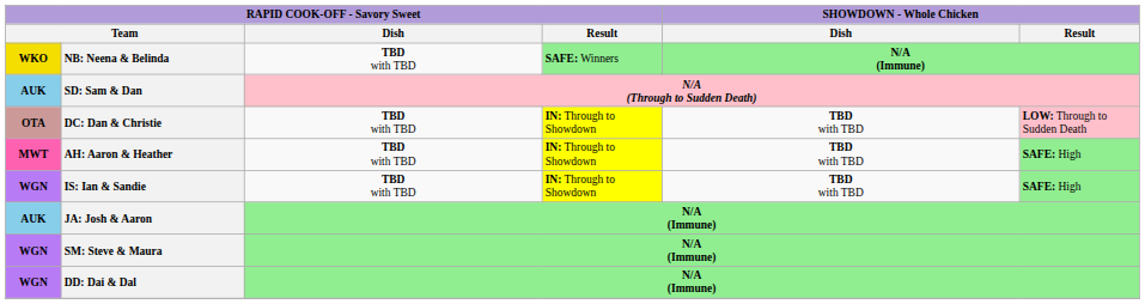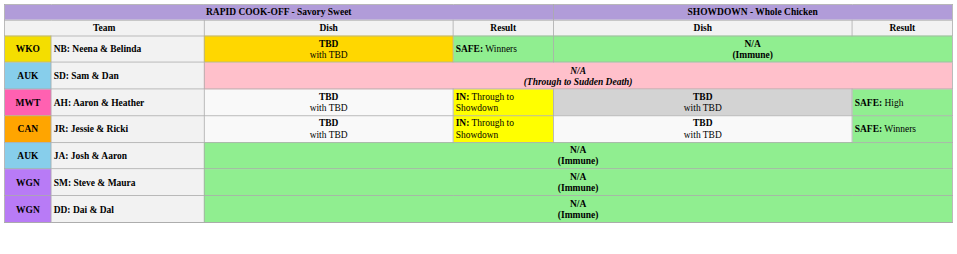 <table class="wikitable" style="text-align: center; font-size: 9pt; line-height:14px; width:95%">
 <tr>
 <th colspan="4" style="background:#b19cd9; ">RAPID COOK-OFF - Savory Sweet</th>
 <th colspan="2" style="background:#b19cd9; ">SHOWDOWN - Whole Chicken</th>
 </tr>
 <tr>
 <th colspan="2" style="width: 20%;">Team</th>
 <th style="width:25%;">Dish</th>
 <th style="width:10%;">Result</th>
 <th style="width:30%;">Dish</th>
 <th style="width:10%;">Result</th>
 </tr>
 <tr>
 <th scope="row" align="left" style="background:#F4DE00; ">WKO</th>
 <th scope="row" style="text-align:left;">NB: Neena & Belinda</th>
-<td style="text-align:center;"><strong>TBD</strong><br>with TBD</td>
+<td style="background: gold; text-align:center;"><strong>TBD</strong><br>with TBD</td>
 <td scope="row" style="text-align:left;" bgcolor="lightgreen"><strong>SAFE:</strong> Winners</td>
 <td colspan="2" bgcolor="lightgreen"><strong>N/A<br>(Immune)</strong></td>
 </tr>
 <tr>
 <th scope="row" align="left" style="background-color:skyblue; ">AUK</th>
 <th scope="row" style="text-align:left;">SD: Sam & Dan</th>
 <td colspan="4" bgcolor="pink"><strong><em>N/A<br>(Through to Sudden Death)</em></strong></td>
 </tr>
 <tr>
-<th scope="row" align="left" style="background-color:#CC9999; ">OTA</th>
-<th scope="row" style="text-align:left;">DC: Dan & Christie</th>
-<td style="text-align:center;"><strong>TBD</strong><br>with TBD</td>
-<td scope="row" style="text-align:left;" bgcolor="yellow"><strong>IN:</strong> Through to Showdown</td>
-<td><strong>TBD</strong><br>with TBD</td>
-<td scope="row" style="text-align:left;" bgcolor="pink"><strong>LOW:</strong> Through to Sudden Death</td>
-</tr>
-<tr>
 <th scope="row" align="left" style="background:#FF61B1; ">MWT</th>
 <th scope="row" style="text-align:left;">AH: Aaron & Heather</th>
 <td style="text-align:center;"><strong>TBD</strong><br>with TBD</td>
 <td scope="row" style="text-align:left;" bgcolor="yellow"><strong>IN:</strong> Through to Showdown</td>
-<td><strong>TBD</strong><br>with TBD</td>
+<td style="background: lightgrey;"><strong>TBD</strong><br>with TBD</td>
 <td scope="row" style="text-align:left;" bgcolor="lightgreen"><strong>SAFE:</strong> High</td>
 </tr>
 <tr>
-<th scope="row" align="center" style="background:#B87BF6; ">WGN</th>
-<th scope="row" style="text-align:left;">IS: Ian & Sandie</th>
+<th scope="row" align="left" style="background:orange; ">CAN</th>
+<th scope="row" style="text-align:left;">JR: Jessie & Ricki</th>
 <td style="text-align:center;"><strong>TBD</strong><br>with TBD</td>
 <td scope="row" style="text-align:left;" bgcolor="yellow"><strong>IN:</strong> Through to Showdown</td>
 <td><strong>TBD</strong><br>with TBD</td>
-<td scope="row" style="text-align:left;" bgcolor="lightgreen"><strong>SAFE:</strong> High</td>
+<td scope="row" style="text-align:left;" bgcolor="lightgreen"><strong>SAFE:</strong> Winners</td>
 </tr>
 <tr>
 <th scope="row" align="left" style="background-color:skyblue; ">AUK</th>
 <th scope="row" style="text-align:left;">JA: Josh & Aaron</th>
 <td colspan="4" bgcolor="lightgreen"><strong>N/A<br>(Immune)</strong></td>
 </tr>
 <tr>
 <th scope="row" align="center" style="background:#B87BF6; ">WGN</th>
 <th scope="row" style="text-align:left;">SM: Steve & Maura</th>
 <td colspan="4" bgcolor="lightgreen"><strong>N/A<br>(Immune)</strong></td>
 </tr>
 <tr>
 <th scope="row" align="center" style="background:#B87BF6; ">WGN</th>
 <th scope="row" style="text-align:left;">DD: Dai & Dal</th>
 <td colspan="4" bgcolor="lightgreen"><strong>N/A<br>(Immune)</strong></td>
 </tr>
 <tr>
 </tr>
 </table>
